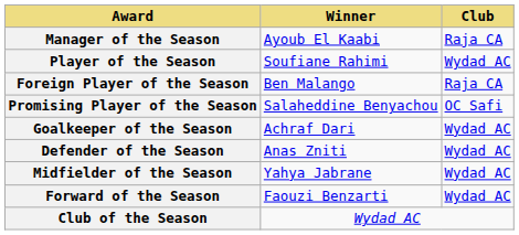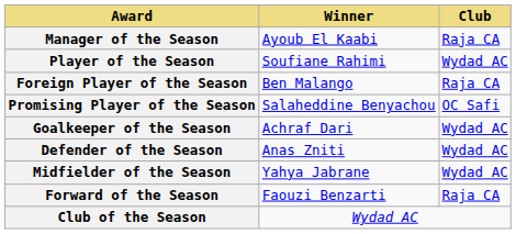 <table class="wikitable">
 <tr>
 <th style="background-color: #eedd82">Award</th>
 <th style="background-color: #eedd82">Winner</th>
 <th style="background-color: #eedd82">Club</th>
 </tr>
 <tr>
 <th><strong>Manager of the Season</strong></th>
 <td> <a href='#'>Ayoub El Kaabi</a></td>
 <td><a href='#'>Raja CA</a></td>
 </tr>
 <tr>
 <th><strong>Player of the Season</strong></th>
 <td> <a href='#'>Soufiane Rahimi</a></td>
 <td><a href='#'>Wydad AC</a></td>
 </tr>
 <tr>
 <th><strong>Foreign Player of the Season</strong></th>
 <td> <a href='#'>Ben Malango</a></td>
 <td><a href='#'>Raja CA</a></td>
 </tr>
 <tr>
 <th><strong>Promising Player of the Season</strong></th>
 <td> <a href='#'>Salaheddine Benyachou</a></td>
 <td><a href='#'>OC Safi</a></td>
 </tr>
 <tr>
 <th><strong>Goalkeeper of the Season</strong></th>
 <td> <a href='#'>Achraf Dari</a></td>
 <td><a href='#'>Wydad AC</a></td>
 </tr>
 <tr>
 <th><strong>Defender of the Season</strong></th>
 <td> <a href='#'>Anas Zniti</a></td>
 <td><a href='#'>Wydad AC</a></td>
 </tr>
 <tr>
 <th><strong>Midfielder of the Season</strong></th>
 <td> <a href='#'>Yahya Jabrane</a></td>
 <td><a href='#'>Wydad AC</a></td>
 </tr>
 <tr>
 <th><strong>Forward of the Season</strong></th>
 <td> <a href='#'>Faouzi Benzarti</a></td>
-<td><a href='#'>Wydad AC</a></td>
+<td><a href='#'>Raja CA</a></td>
 </tr>
 <tr>
 <th><strong>Club of the Season</strong></th>
 <td colspan="3" align="center"><em><a href='#'>Wydad AC</a></em></td>
 </tr>
 </table>
